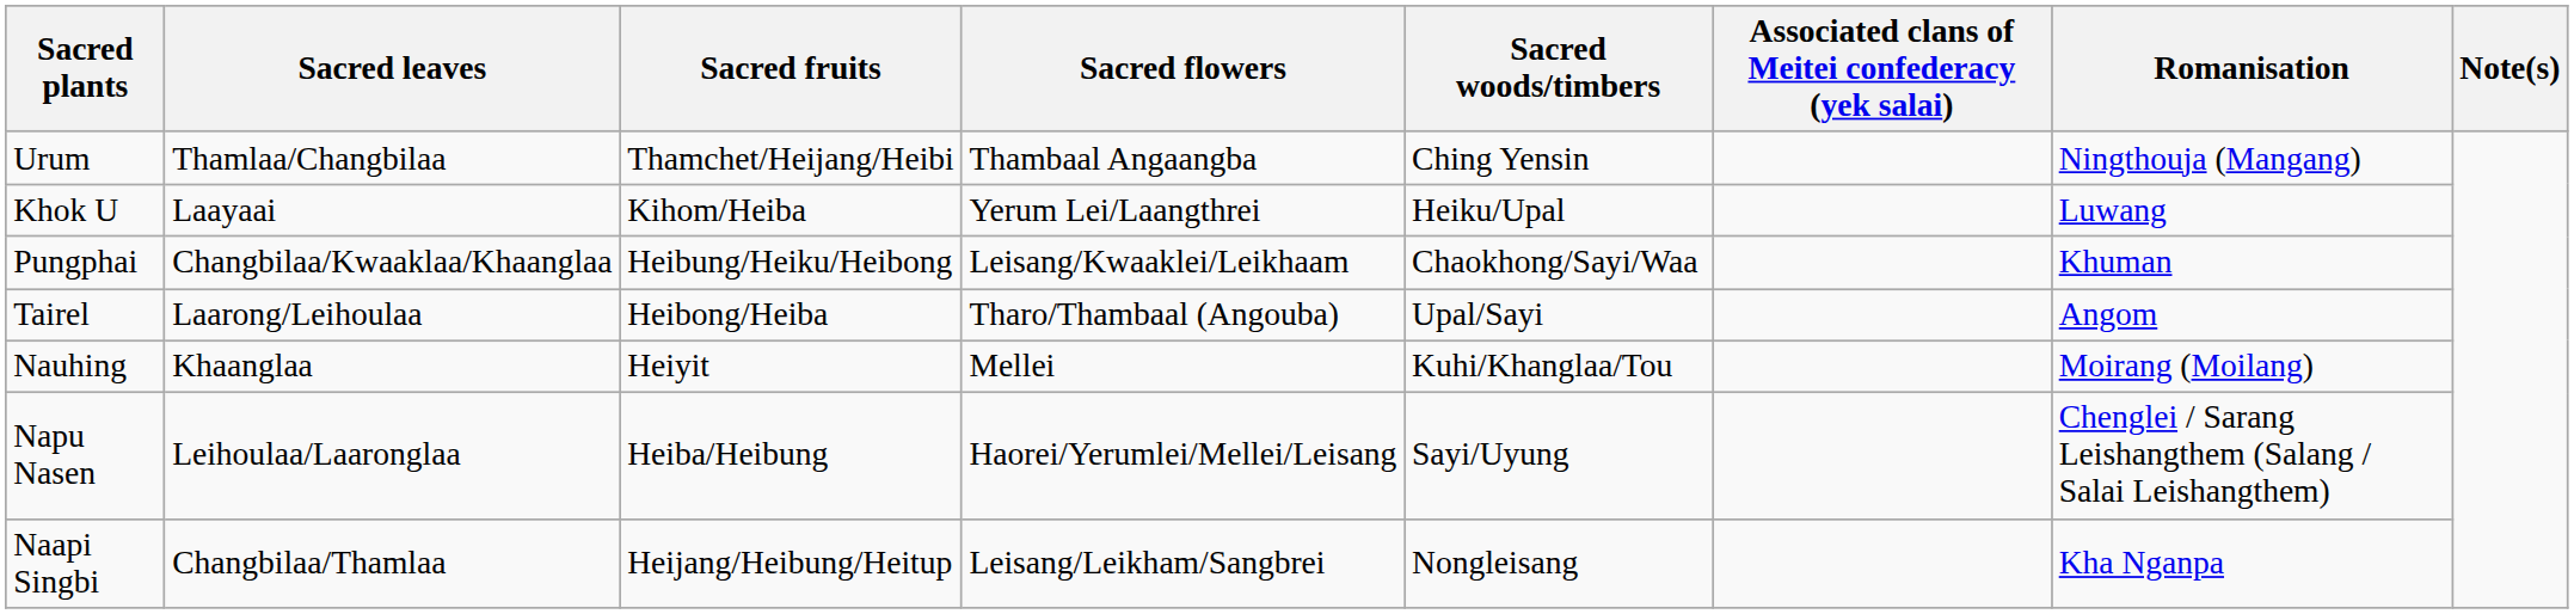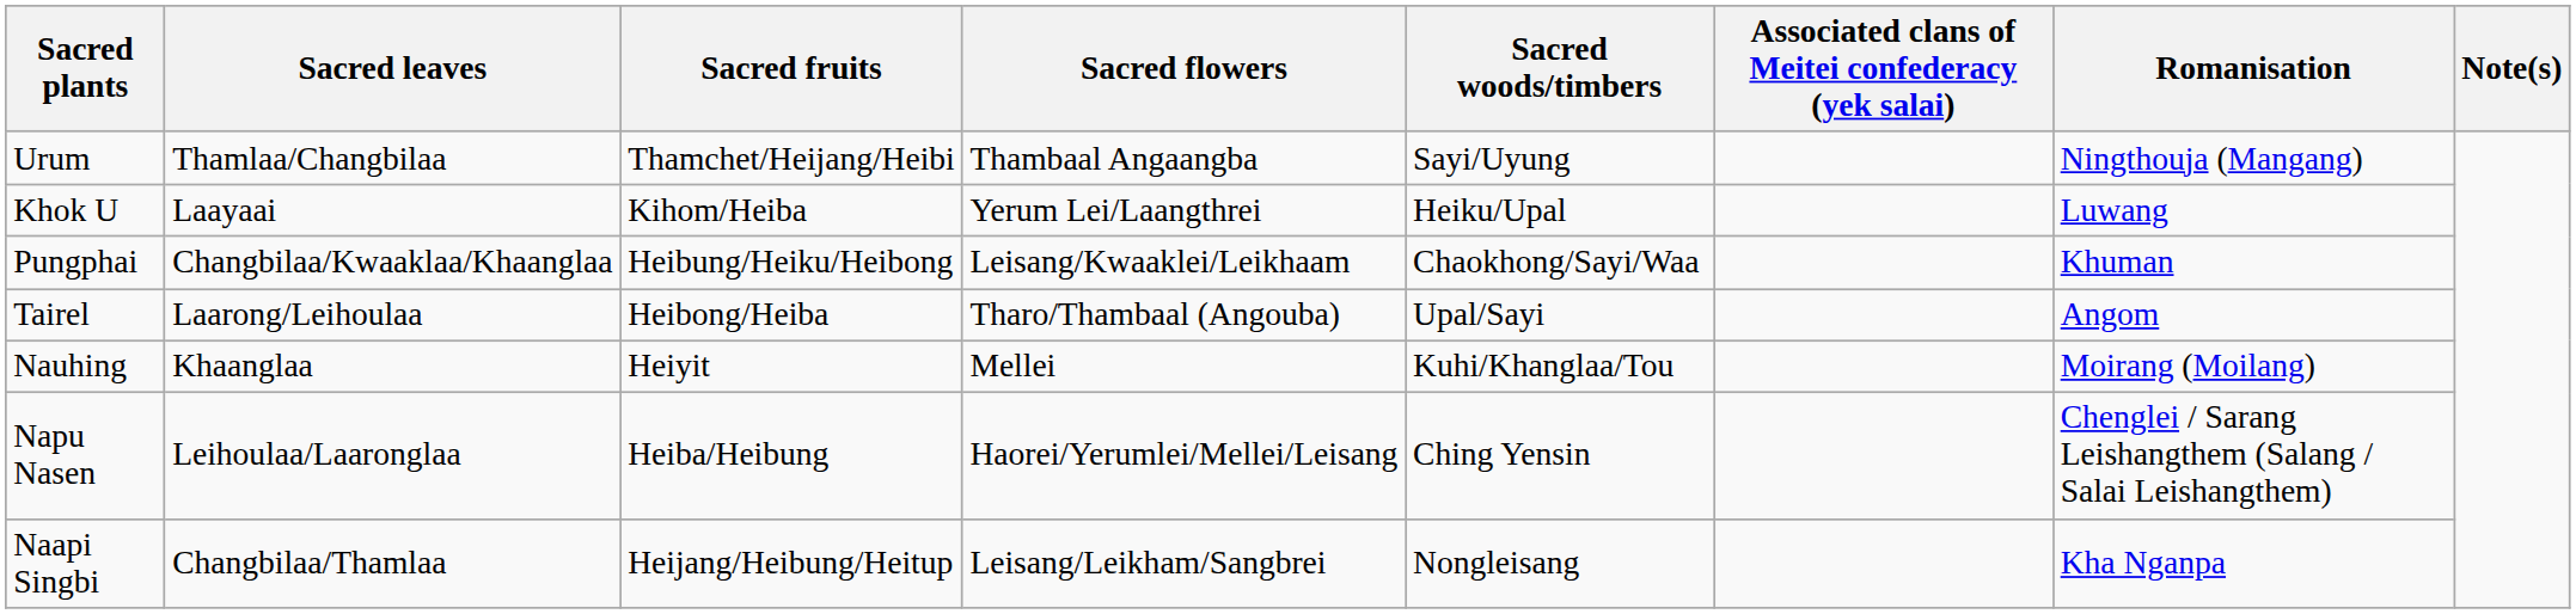 <table class="wikitable sortable">
 <tr>
 <th>Sacred plants</th>
 <th>Sacred leaves</th>
 <th>Sacred fruits</th>
 <th>Sacred flowers</th>
 <th>Sacred woods/timbers</th>
 <th>Associated clans of <a href='#'>Meitei confederacy</a> (<a href='#'>yek salai</a>)</th>
 <th>Romanisation</th>
 <th>Note(s)</th>
 </tr>
 <tr>
 <td>Urum</td>
 <td>Thamlaa/Changbilaa</td>
 <td>Thamchet/Heijang/Heibi</td>
 <td>Thambaal Angaangba</td>
-<td>Ching Yensin</td>
+<td>Sayi/Uyung</td>
 <td></td>
 <td><a href='#'>Ningthouja</a> (<a href='#'>Mangang</a>)</td>
 <td rowspan="7"></td>
 </tr>
 <tr>
 <td>Khok U</td>
 <td>Laayaai</td>
 <td>Kihom/Heiba</td>
 <td>Yerum Lei/Laangthrei</td>
 <td>Heiku/Upal</td>
 <td></td>
 <td><a href='#'>Luwang</a></td>
 </tr>
 <tr>
 <td>Pungphai</td>
 <td>Changbilaa/Kwaaklaa/Khaanglaa</td>
 <td>Heibung/Heiku/Heibong</td>
 <td>Leisang/Kwaaklei/Leikhaam</td>
 <td>Chaokhong/Sayi/Waa</td>
 <td></td>
 <td><a href='#'>Khuman</a></td>
 </tr>
 <tr>
 <td>Tairel</td>
 <td>Laarong/Leihoulaa</td>
 <td>Heibong/Heiba</td>
 <td>Tharo/Thambaal (Angouba)</td>
 <td>Upal/Sayi</td>
 <td></td>
 <td><a href='#'>Angom</a></td>
 </tr>
 <tr>
 <td>Nauhing</td>
 <td>Khaanglaa</td>
 <td>Heiyit</td>
 <td>Mellei</td>
 <td>Kuhi/Khanglaa/Tou</td>
 <td></td>
 <td><a href='#'>Moirang</a> (<a href='#'>Moilang</a>)</td>
 </tr>
 <tr>
 <td>Napu Nasen</td>
 <td>Leihoulaa/Laaronglaa</td>
 <td>Heiba/Heibung</td>
 <td>Haorei/Yerumlei/Mellei/Leisang</td>
-<td>Sayi/Uyung</td>
+<td>Ching Yensin</td>
 <td></td>
 <td><a href='#'>Chenglei</a> / Sarang Leishangthem (Salang / Salai Leishangthem)</td>
 </tr>
 <tr>
 <td>Naapi Singbi</td>
 <td>Changbilaa/Thamlaa</td>
 <td>Heijang/Heibung/Heitup</td>
 <td>Leisang/Leikham/Sangbrei</td>
 <td>Nongleisang</td>
 <td></td>
 <td><a href='#'>Kha Nganpa</a></td>
 </tr>
 </table>
